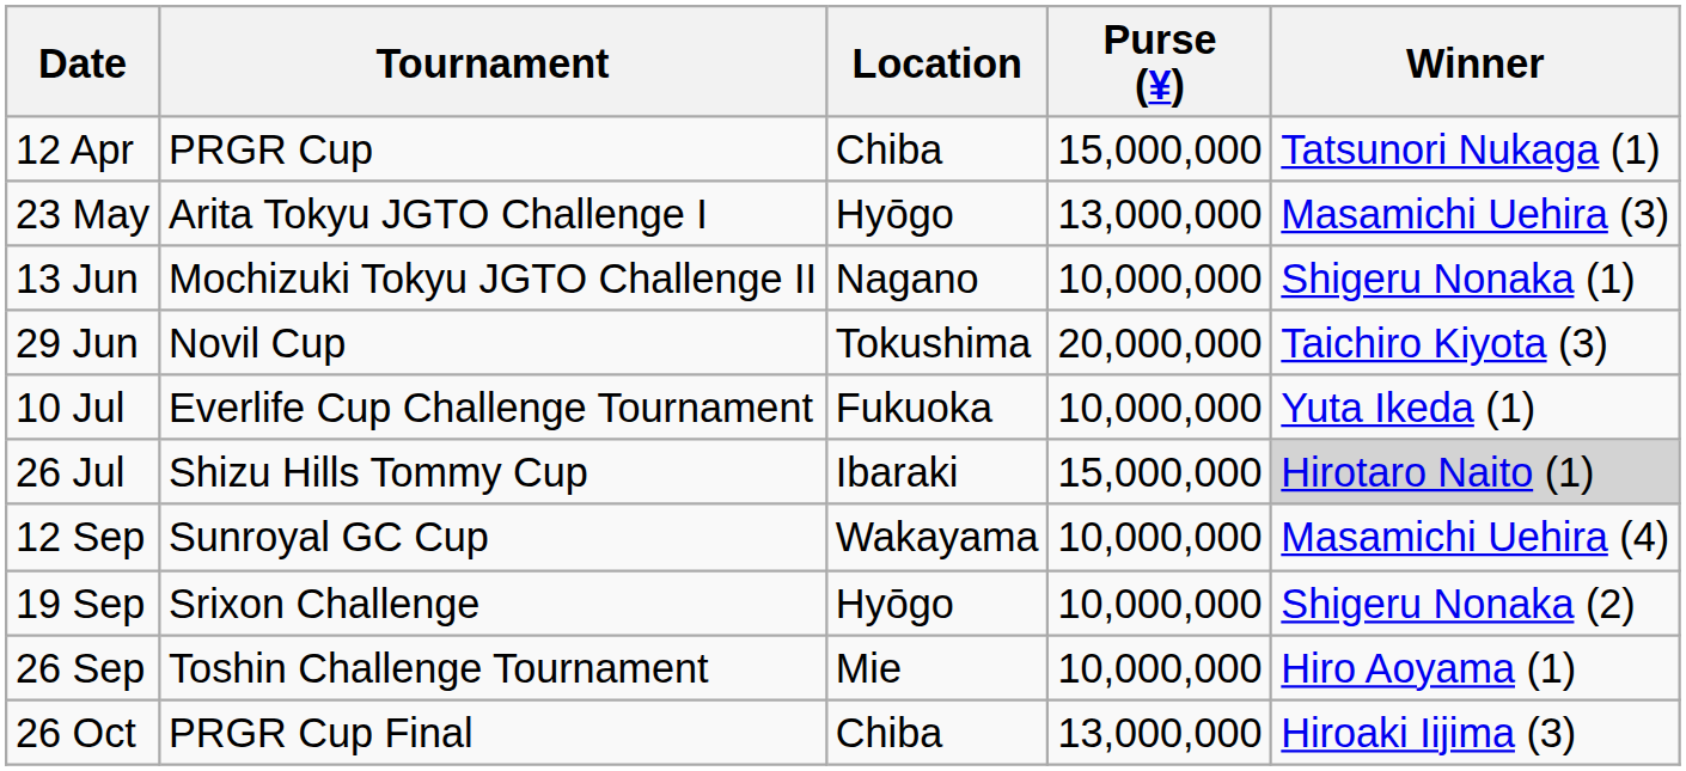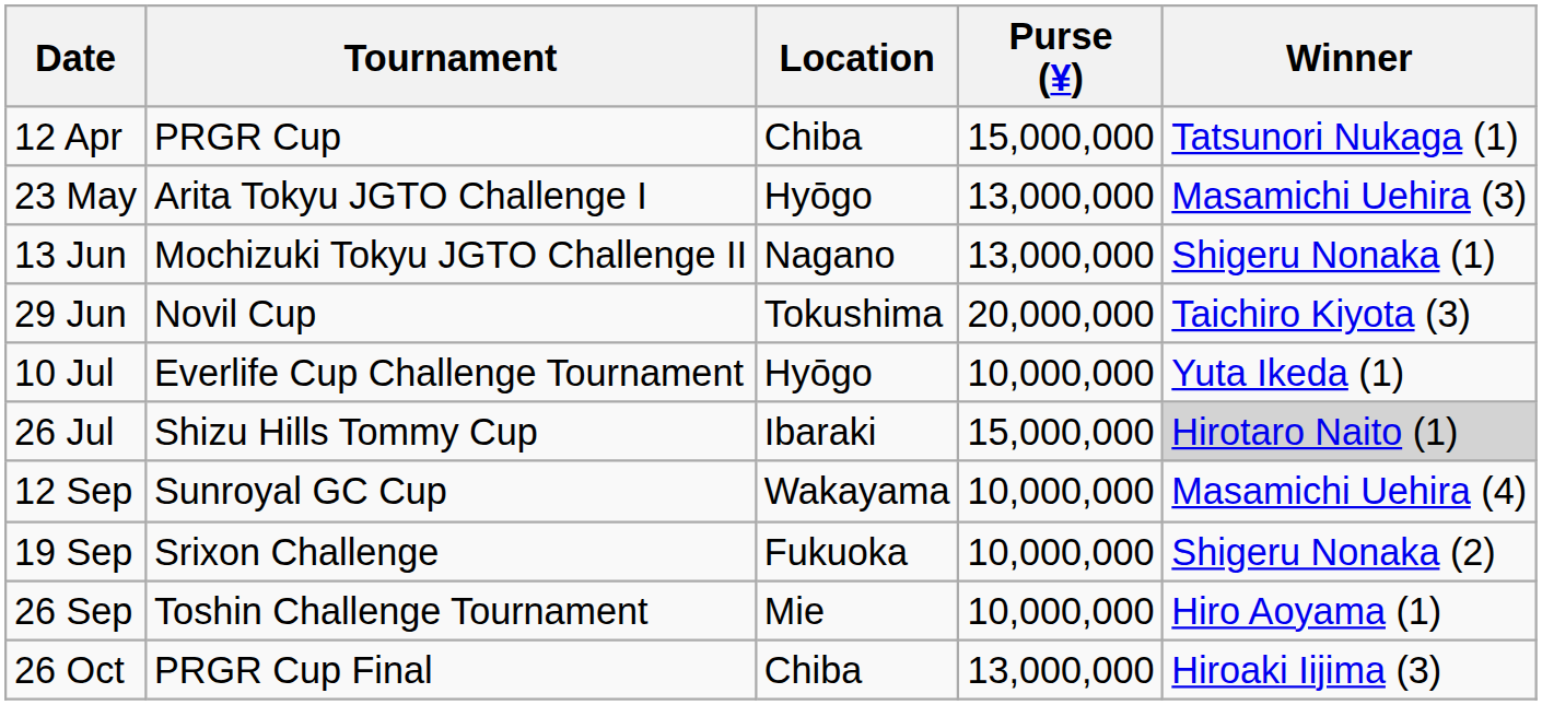 <table class="wikitable" style="font-size:95%">
 <tr>
 <th>Date</th>
 <th>Tournament</th>
 <th>Location</th>
 <th>Purse<br>(<a href='#'>¥</a>)</th>
 <th>Winner</th>
 </tr>
 <tr>
 <td>12 Apr</td>
 <td>PRGR Cup</td>
 <td>Chiba</td>
 <td align=right>15,000,000</td>
 <td> <a href='#'>Tatsunori Nukaga</a> (1)</td>
 </tr>
 <tr>
 <td>23 May</td>
 <td>Arita Tokyu JGTO Challenge I</td>
 <td>Hyōgo</td>
 <td align=right>13,000,000</td>
 <td> <a href='#'>Masamichi Uehira</a> (3)</td>
 </tr>
 <tr>
 <td>13 Jun</td>
 <td>Mochizuki Tokyu JGTO Challenge II</td>
 <td>Nagano</td>
-<td align=right>10,000,000</td>
+<td align=right>13,000,000</td>
 <td> <a href='#'>Shigeru Nonaka</a> (1)</td>
 </tr>
 <tr>
 <td>29 Jun</td>
 <td>Novil Cup</td>
 <td>Tokushima</td>
 <td align=right>20,000,000</td>
 <td> <a href='#'>Taichiro Kiyota</a> (3)</td>
 </tr>
 <tr>
 <td>10 Jul</td>
 <td>Everlife Cup Challenge Tournament</td>
-<td>Fukuoka</td>
+<td>Hyōgo</td>
 <td align=right>10,000,000</td>
 <td> <a href='#'>Yuta Ikeda</a> (1)</td>
 </tr>
 <tr>
 <td>26 Jul</td>
 <td>Shizu Hills Tommy Cup</td>
 <td>Ibaraki</td>
 <td align=right>15,000,000</td>
 <td style="background: lightgrey;"> <a href='#'>Hirotaro Naito</a> (1)</td>
 </tr>
 <tr>
 <td>12 Sep</td>
 <td>Sunroyal GC Cup</td>
 <td>Wakayama</td>
 <td align=right>10,000,000</td>
 <td> <a href='#'>Masamichi Uehira</a> (4)</td>
 </tr>
 <tr>
 <td>19 Sep</td>
 <td>Srixon Challenge</td>
-<td>Hyōgo</td>
+<td>Fukuoka</td>
 <td align=right>10,000,000</td>
 <td> <a href='#'>Shigeru Nonaka</a> (2)</td>
 </tr>
 <tr>
 <td>26 Sep</td>
 <td>Toshin Challenge Tournament</td>
 <td>Mie</td>
 <td align=right>10,000,000</td>
 <td> <a href='#'>Hiro Aoyama</a> (1)</td>
 </tr>
 <tr>
 <td>26 Oct</td>
 <td>PRGR Cup Final</td>
 <td>Chiba</td>
 <td align=right>13,000,000</td>
 <td> <a href='#'>Hiroaki Iijima</a> (3)</td>
 </tr>
 </table>
